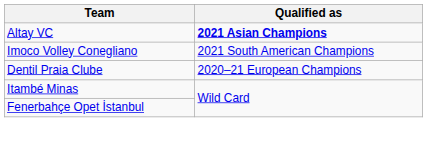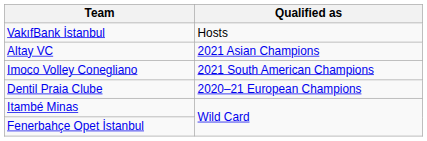 <table class="wikitable">
 <tr>
 <th width=250>Team</th>
 <th width=300>Qualified as</th>
 </tr>
 <tr>
+<td> <a href='#'>VakıfBank İstanbul</a></td>
+<td>Hosts</td>
+</tr>
+<tr>
 <td> <a href='#'>Altay VC</a></td>
-<td><strong><a href='#'>2021 Asian Champions</a></strong></td>
+<td><a href='#'>2021 Asian Champions</a></td>
 </tr>
 <tr>
 <td> <a href='#'>Imoco Volley Conegliano</a></td>
 <td><a href='#'>2021 South American Champions</a></td>
 </tr>
 <tr>
 <td> <a href='#'>Dentil Praia Clube</a></td>
 <td><a href='#'>2020–21 European Champions</a></td>
 </tr>
 <tr>
 <td> <a href='#'>Itambé Minas</a></td>
 <td rowspan=2><a href='#'>Wild Card</a></td>
 </tr>
 <tr>
 <td> <a href='#'>Fenerbahçe Opet İstanbul</a></td>
 </tr>
 </table>
